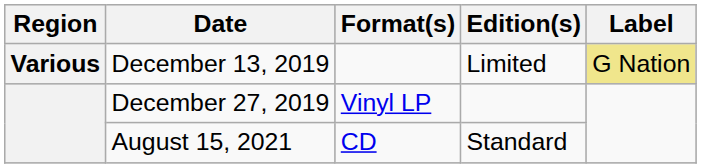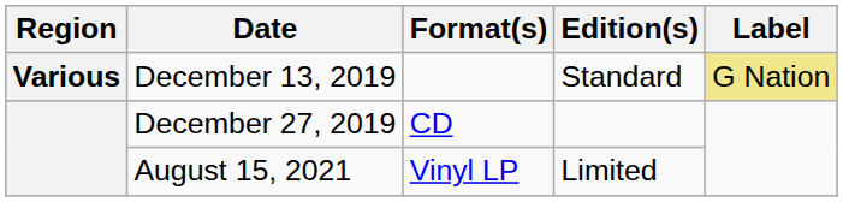 <table class="wikitable plainrowheaders">
 <tr>
 <th scope="col">Region</th>
 <th scope="col">Date</th>
 <th scope="col">Format(s)</th>
 <th scope="col">Edition(s)</th>
 <th scope="col">Label</th>
 </tr>
 <tr>
 <th scope="row">Various</th>
 <td>December 13, 2019</td>
 <td></td>
-<td>Limited</td>
+<td>Standard</td>
 <td style="background: khaki;">G Nation</td>
 </tr>
 <tr>
 <th scope="row" rowspan="2"></th>
 <td>December 27, 2019</td>
-<td><a href='#'>Vinyl LP</a></td>
+<td><a href='#'>CD</a></td>
 <td></td>
 <td rowspan="2"></td>
 </tr>
 <tr>
 <td>August 15, 2021</td>
-<td><a href='#'>CD</a></td>
-<td>Standard</td>
+<td><a href='#'>Vinyl LP</a></td>
+<td>Limited</td>
 </tr>
 </table>
